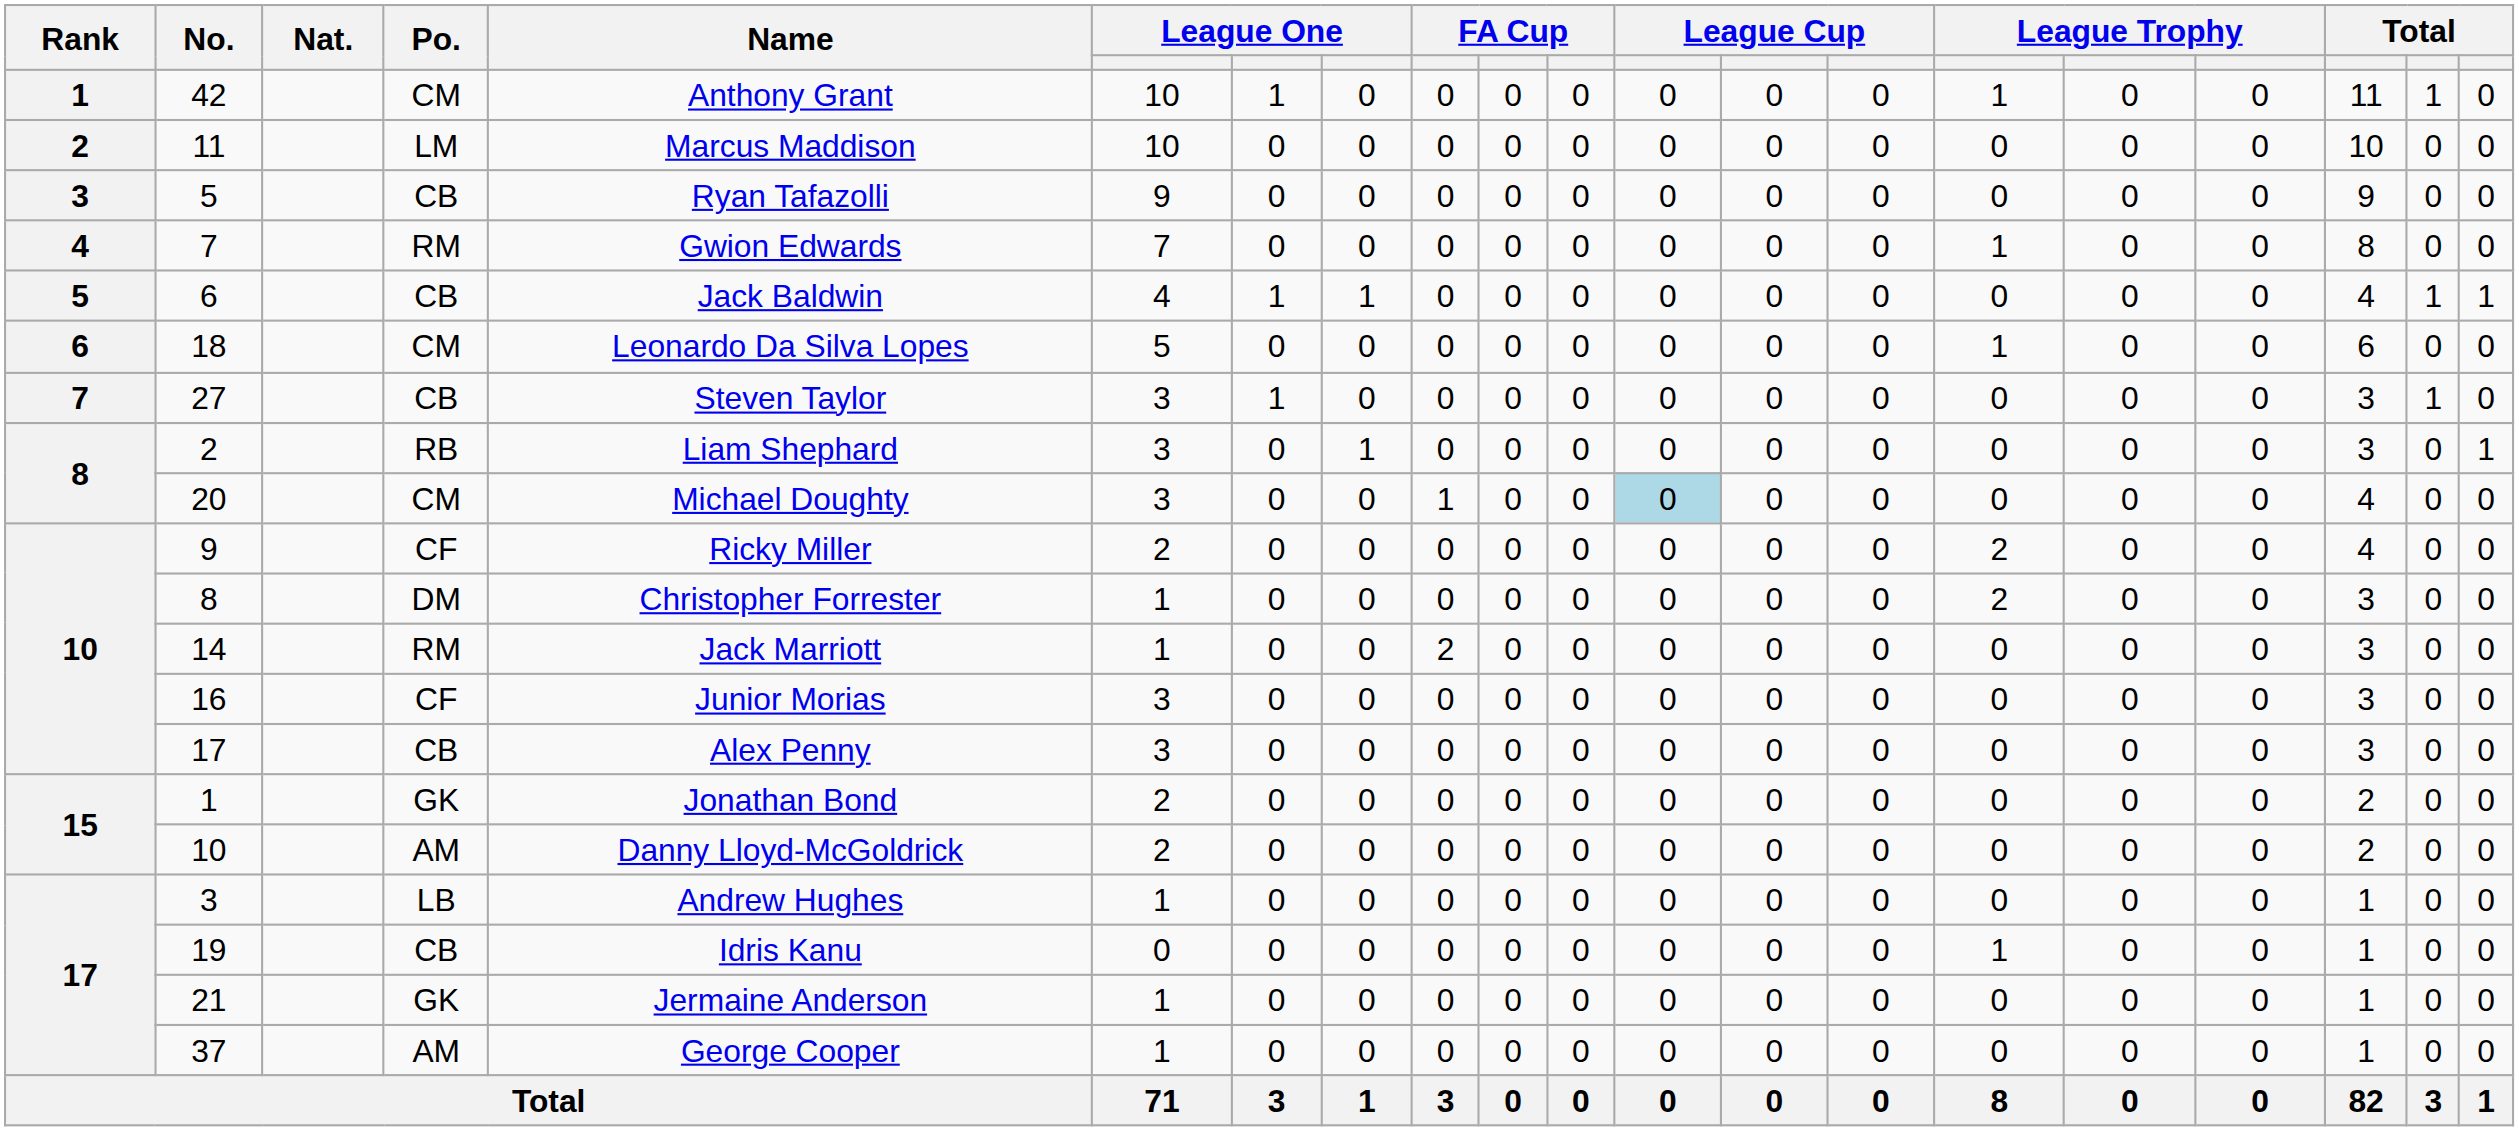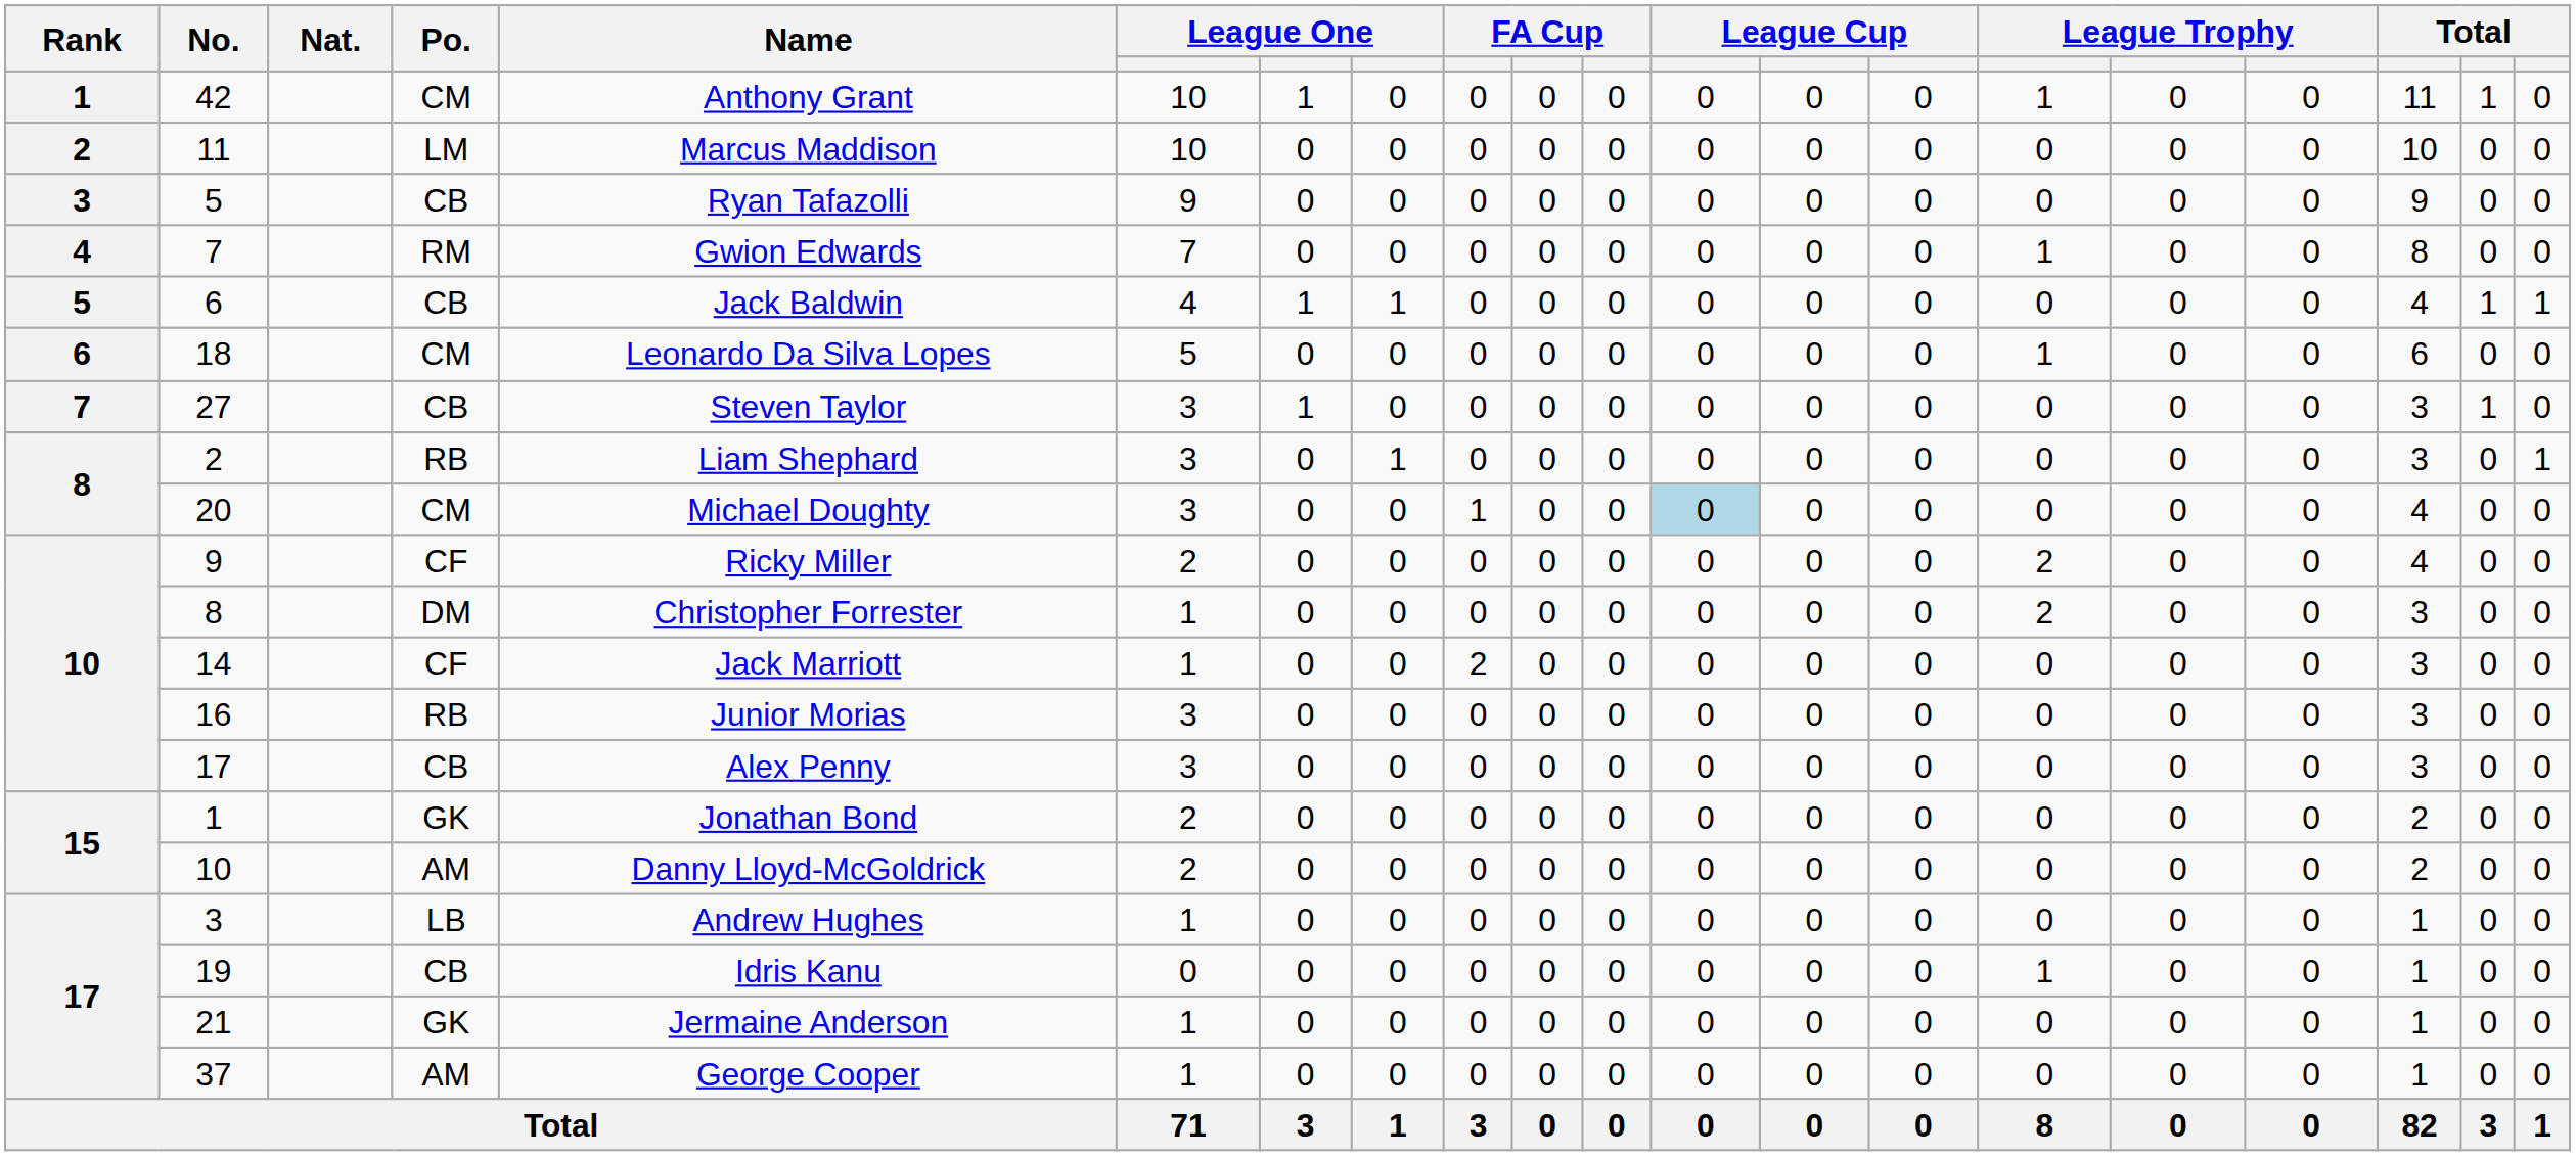 <table class="wikitable" style="text-align:center; font-size:95%; width:95%;">
 <tr>
 <th rowspan=2>Rank</th>
 <th rowspan=2>No.</th>
 <th rowspan=2>Nat.</th>
 <th rowspan=2>Po.</th>
 <th rowspan=2>Name</th>
 <th colspan=3><a href='#'>League One</a></th>
 <th colspan=3><a href='#'>FA Cup</a></th>
 <th colspan=3><a href='#'>League Cup</a></th>
 <th colspan=3><a href='#'>League Trophy</a></th>
 <th colspan=3>Total</th>
 </tr>
 <tr>
 <th></th>
 <th></th>
 <th></th>
 <th></th>
 <th></th>
 <th></th>
 <th></th>
 <th></th>
 <th></th>
 <th></th>
 <th></th>
 <th></th>
 <th></th>
 <th></th>
 <th></th>
 </tr>
 <tr>
 <th rowspan=1>1</th>
 <td>42</td>
 <td></td>
 <td>CM</td>
 <td><a href='#'>Anthony Grant</a></td>
 <td>10</td>
 <td>1</td>
 <td>0</td>
 <td>0</td>
 <td>0</td>
 <td>0</td>
 <td>0</td>
 <td>0</td>
 <td>0</td>
 <td>1</td>
 <td>0</td>
 <td>0</td>
 <td>11</td>
 <td>1</td>
 <td>0</td>
 </tr>
 <tr>
 <th rowspan=1>2</th>
 <td>11</td>
 <td></td>
 <td>LM</td>
 <td><a href='#'>Marcus Maddison</a></td>
 <td>10</td>
 <td>0</td>
 <td>0</td>
 <td>0</td>
 <td>0</td>
 <td>0</td>
 <td>0</td>
 <td>0</td>
 <td>0</td>
 <td>0</td>
 <td>0</td>
 <td>0</td>
 <td>10</td>
 <td>0</td>
 <td>0</td>
 </tr>
 <tr>
 <th rowspan=1>3</th>
 <td>5</td>
 <td></td>
 <td>CB</td>
 <td><a href='#'>Ryan Tafazolli</a></td>
 <td>9</td>
 <td>0</td>
 <td>0</td>
 <td>0</td>
 <td>0</td>
 <td>0</td>
 <td>0</td>
 <td>0</td>
 <td>0</td>
 <td>0</td>
 <td>0</td>
 <td>0</td>
 <td>9</td>
 <td>0</td>
 <td>0</td>
 </tr>
 <tr>
 <th rowspan=1>4</th>
 <td>7</td>
 <td></td>
 <td>RM</td>
 <td><a href='#'>Gwion Edwards</a></td>
 <td>7</td>
 <td>0</td>
 <td>0</td>
 <td>0</td>
 <td>0</td>
 <td>0</td>
 <td>0</td>
 <td>0</td>
 <td>0</td>
 <td>1</td>
 <td>0</td>
 <td>0</td>
 <td>8</td>
 <td>0</td>
 <td>0</td>
 </tr>
 <tr>
 <th rowspan=1>5</th>
 <td>6</td>
 <td></td>
 <td>CB</td>
 <td><a href='#'>Jack Baldwin</a></td>
 <td>4</td>
 <td>1</td>
 <td>1</td>
 <td>0</td>
 <td>0</td>
 <td>0</td>
 <td>0</td>
 <td>0</td>
 <td>0</td>
 <td>0</td>
 <td>0</td>
 <td>0</td>
 <td>4</td>
 <td>1</td>
 <td>1</td>
 </tr>
 <tr>
 <th rowspan=1>6</th>
 <td>18</td>
 <td></td>
 <td>CM</td>
 <td><a href='#'>Leonardo Da Silva Lopes</a></td>
 <td>5</td>
 <td>0</td>
 <td>0</td>
 <td>0</td>
 <td>0</td>
 <td>0</td>
 <td>0</td>
 <td>0</td>
 <td>0</td>
 <td>1</td>
 <td>0</td>
 <td>0</td>
 <td>6</td>
 <td>0</td>
 <td>0</td>
 </tr>
 <tr>
 <th rowspan=1>7</th>
 <td>27</td>
 <td></td>
 <td>CB</td>
 <td><a href='#'>Steven Taylor</a></td>
 <td>3</td>
 <td>1</td>
 <td>0</td>
 <td>0</td>
 <td>0</td>
 <td>0</td>
 <td>0</td>
 <td>0</td>
 <td>0</td>
 <td>0</td>
 <td>0</td>
 <td>0</td>
 <td>3</td>
 <td>1</td>
 <td>0</td>
 </tr>
 <tr>
 <th rowspan=2>8</th>
 <td>2</td>
 <td></td>
 <td>RB</td>
 <td><a href='#'>Liam Shephard</a></td>
 <td>3</td>
 <td>0</td>
 <td>1</td>
 <td>0</td>
 <td>0</td>
 <td>0</td>
 <td>0</td>
 <td>0</td>
 <td>0</td>
 <td>0</td>
 <td>0</td>
 <td>0</td>
 <td>3</td>
 <td>0</td>
 <td>1</td>
 </tr>
 <tr>
 <td>20</td>
 <td></td>
 <td>CM</td>
 <td><a href='#'>Michael Doughty</a></td>
 <td>3</td>
 <td>0</td>
 <td>0</td>
 <td>1</td>
 <td>0</td>
 <td>0</td>
 <td style="background: lightblue;">0</td>
 <td>0</td>
 <td>0</td>
 <td>0</td>
 <td>0</td>
 <td>0</td>
 <td>4</td>
 <td>0</td>
 <td>0</td>
 </tr>
 <tr>
 <th rowspan=5>10</th>
 <td>9</td>
 <td></td>
 <td>CF</td>
 <td><a href='#'>Ricky Miller</a></td>
 <td>2</td>
 <td>0</td>
 <td>0</td>
 <td>0</td>
 <td>0</td>
 <td>0</td>
 <td>0</td>
 <td>0</td>
 <td>0</td>
 <td>2</td>
 <td>0</td>
 <td>0</td>
 <td>4</td>
 <td>0</td>
 <td>0</td>
 </tr>
 <tr>
 <td>8</td>
 <td></td>
 <td>DM</td>
 <td><a href='#'>Christopher Forrester</a></td>
 <td>1</td>
 <td>0</td>
 <td>0</td>
 <td>0</td>
 <td>0</td>
 <td>0</td>
 <td>0</td>
 <td>0</td>
 <td>0</td>
 <td>2</td>
 <td>0</td>
 <td>0</td>
 <td>3</td>
 <td>0</td>
 <td>0</td>
 </tr>
 <tr>
 <td>14</td>
 <td></td>
-<td>RM</td>
+<td>CF</td>
 <td><a href='#'>Jack Marriott</a></td>
 <td>1</td>
 <td>0</td>
 <td>0</td>
 <td>2</td>
 <td>0</td>
 <td>0</td>
 <td>0</td>
 <td>0</td>
 <td>0</td>
 <td>0</td>
 <td>0</td>
 <td>0</td>
 <td>3</td>
 <td>0</td>
 <td>0</td>
 </tr>
 <tr>
 <td>16</td>
 <td></td>
-<td>CF</td>
+<td>RB</td>
 <td><a href='#'>Junior Morias</a></td>
 <td>3</td>
 <td>0</td>
 <td>0</td>
 <td>0</td>
 <td>0</td>
 <td>0</td>
 <td>0</td>
 <td>0</td>
 <td>0</td>
 <td>0</td>
 <td>0</td>
 <td>0</td>
 <td>3</td>
 <td>0</td>
 <td>0</td>
 </tr>
 <tr>
 <td>17</td>
 <td></td>
 <td>CB</td>
 <td><a href='#'>Alex Penny</a></td>
 <td>3</td>
 <td>0</td>
 <td>0</td>
 <td>0</td>
 <td>0</td>
 <td>0</td>
 <td>0</td>
 <td>0</td>
 <td>0</td>
 <td>0</td>
 <td>0</td>
 <td>0</td>
 <td>3</td>
 <td>0</td>
 <td>0</td>
 </tr>
 <tr>
 <th rowspan=2>15</th>
 <td>1</td>
 <td></td>
 <td>GK</td>
 <td><a href='#'>Jonathan Bond</a></td>
 <td>2</td>
 <td>0</td>
 <td>0</td>
 <td>0</td>
 <td>0</td>
 <td>0</td>
 <td>0</td>
 <td>0</td>
 <td>0</td>
 <td>0</td>
 <td>0</td>
 <td>0</td>
 <td>2</td>
 <td>0</td>
 <td>0</td>
 </tr>
 <tr>
 <td>10</td>
 <td></td>
 <td>AM</td>
 <td><a href='#'>Danny Lloyd-McGoldrick</a></td>
 <td>2</td>
 <td>0</td>
 <td>0</td>
 <td>0</td>
 <td>0</td>
 <td>0</td>
 <td>0</td>
 <td>0</td>
 <td>0</td>
 <td>0</td>
 <td>0</td>
 <td>0</td>
 <td>2</td>
 <td>0</td>
 <td>0</td>
 </tr>
 <tr>
 <th rowspan=4>17</th>
 <td>3</td>
 <td></td>
 <td>LB</td>
 <td><a href='#'>Andrew Hughes</a></td>
 <td>1</td>
 <td>0</td>
 <td>0</td>
 <td>0</td>
 <td>0</td>
 <td>0</td>
 <td>0</td>
 <td>0</td>
 <td>0</td>
 <td>0</td>
 <td>0</td>
 <td>0</td>
 <td>1</td>
 <td>0</td>
 <td>0</td>
 </tr>
 <tr>
 <td>19</td>
 <td></td>
 <td>CB</td>
 <td><a href='#'>Idris Kanu</a></td>
 <td>0</td>
 <td>0</td>
 <td>0</td>
 <td>0</td>
 <td>0</td>
 <td>0</td>
 <td>0</td>
 <td>0</td>
 <td>0</td>
 <td>1</td>
 <td>0</td>
 <td>0</td>
 <td>1</td>
 <td>0</td>
 <td>0</td>
 </tr>
 <tr>
 <td>21</td>
 <td></td>
 <td>GK</td>
 <td><a href='#'>Jermaine Anderson</a></td>
 <td>1</td>
 <td>0</td>
 <td>0</td>
 <td>0</td>
 <td>0</td>
 <td>0</td>
 <td>0</td>
 <td>0</td>
 <td>0</td>
 <td>0</td>
 <td>0</td>
 <td>0</td>
 <td>1</td>
 <td>0</td>
 <td>0</td>
 </tr>
 <tr>
 <td>37</td>
 <td></td>
 <td>AM</td>
 <td><a href='#'>George Cooper</a></td>
 <td>1</td>
 <td>0</td>
 <td>0</td>
 <td>0</td>
 <td>0</td>
 <td>0</td>
 <td>0</td>
 <td>0</td>
 <td>0</td>
 <td>0</td>
 <td>0</td>
 <td>0</td>
 <td>1</td>
 <td>0</td>
 <td>0</td>
 </tr>
 <tr>
 <th colspan=5>Total</th>
 <th>71</th>
 <th>3</th>
 <th>1</th>
 <th>3</th>
 <th>0</th>
 <th>0</th>
 <th>0</th>
 <th>0</th>
 <th>0</th>
 <th>8</th>
 <th>0</th>
 <th>0</th>
 <th>82</th>
 <th>3</th>
 <th>1</th>
 </tr>
 </table>
